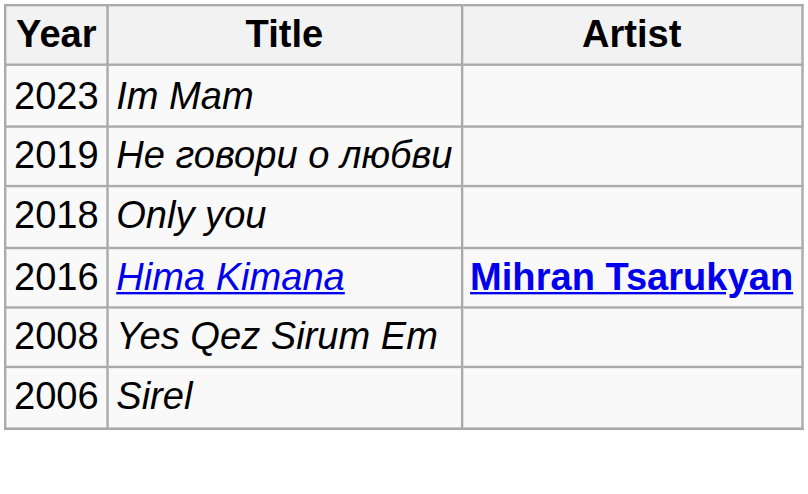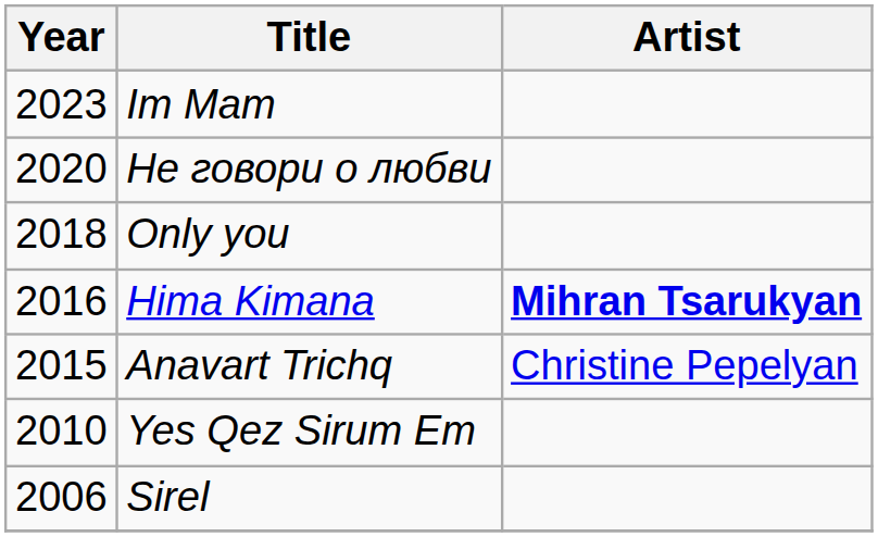 <table class="wikitable sortable">
 <tr>
 <th scope="col">Year</th>
 <th scope="col">Title</th>
 <th scope="col">Artist</th>
 </tr>
 <tr>
 <td align="center">2023</td>
 <td scope="col"><em>Im Mam</em></td>
 <td></td>
 </tr>
 <tr>
-<td align="center">2019</td>
+<td align="center">2020</td>
 <td scope="col"><em>Не говори о любви</em></td>
 <td></td>
 </tr>
 <tr>
 <td align="center">2018</td>
 <td scope="col"><em>Only you</em></td>
 <td></td>
 </tr>
 <tr>
 <td align="center">2016</td>
 <td scope="col"><em><a href='#'>Hima Kimana</a></em></td>
 <td><strong><a href='#'>Mihran Tsarukyan</a></strong></td>
 </tr>
 <tr>
-<td align="center">2008</td>
+<td align="center">2015</td>
+<td scope="col"><em>Anavart Trichq</em></td>
+<td><a href='#'>Christine Pepelyan</a></td>
+</tr>
+<tr>
+<td align="center">2010</td>
 <td scope="col"><em>Yes Qez Sirum Em</em></td>
 <td></td>
 </tr>
 <tr>
 <td align="center">2006</td>
 <td scope="col"><em>Sirel</em></td>
 <td></td>
 </tr>
 <tr>
 </tr>
 </table>
